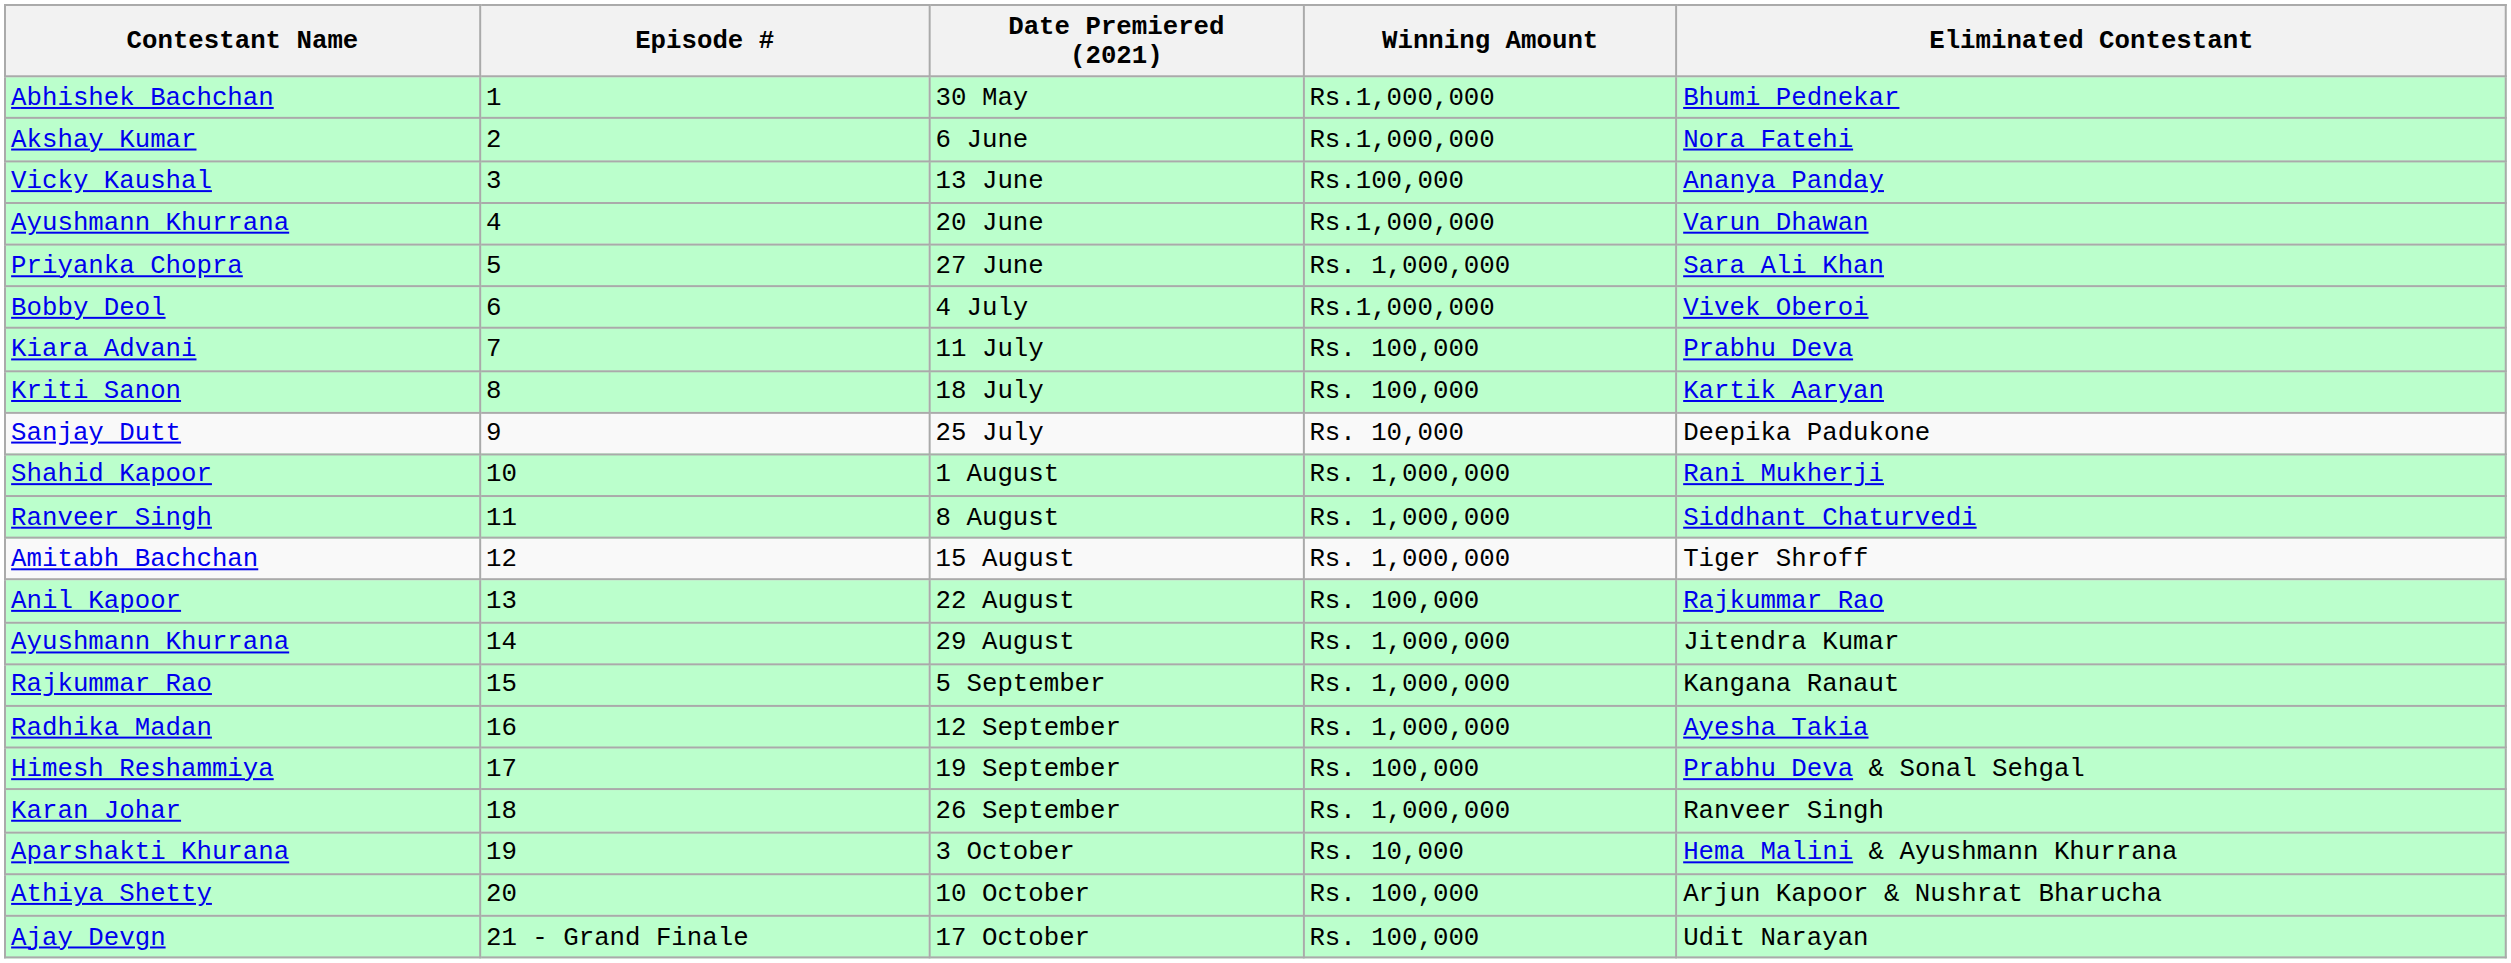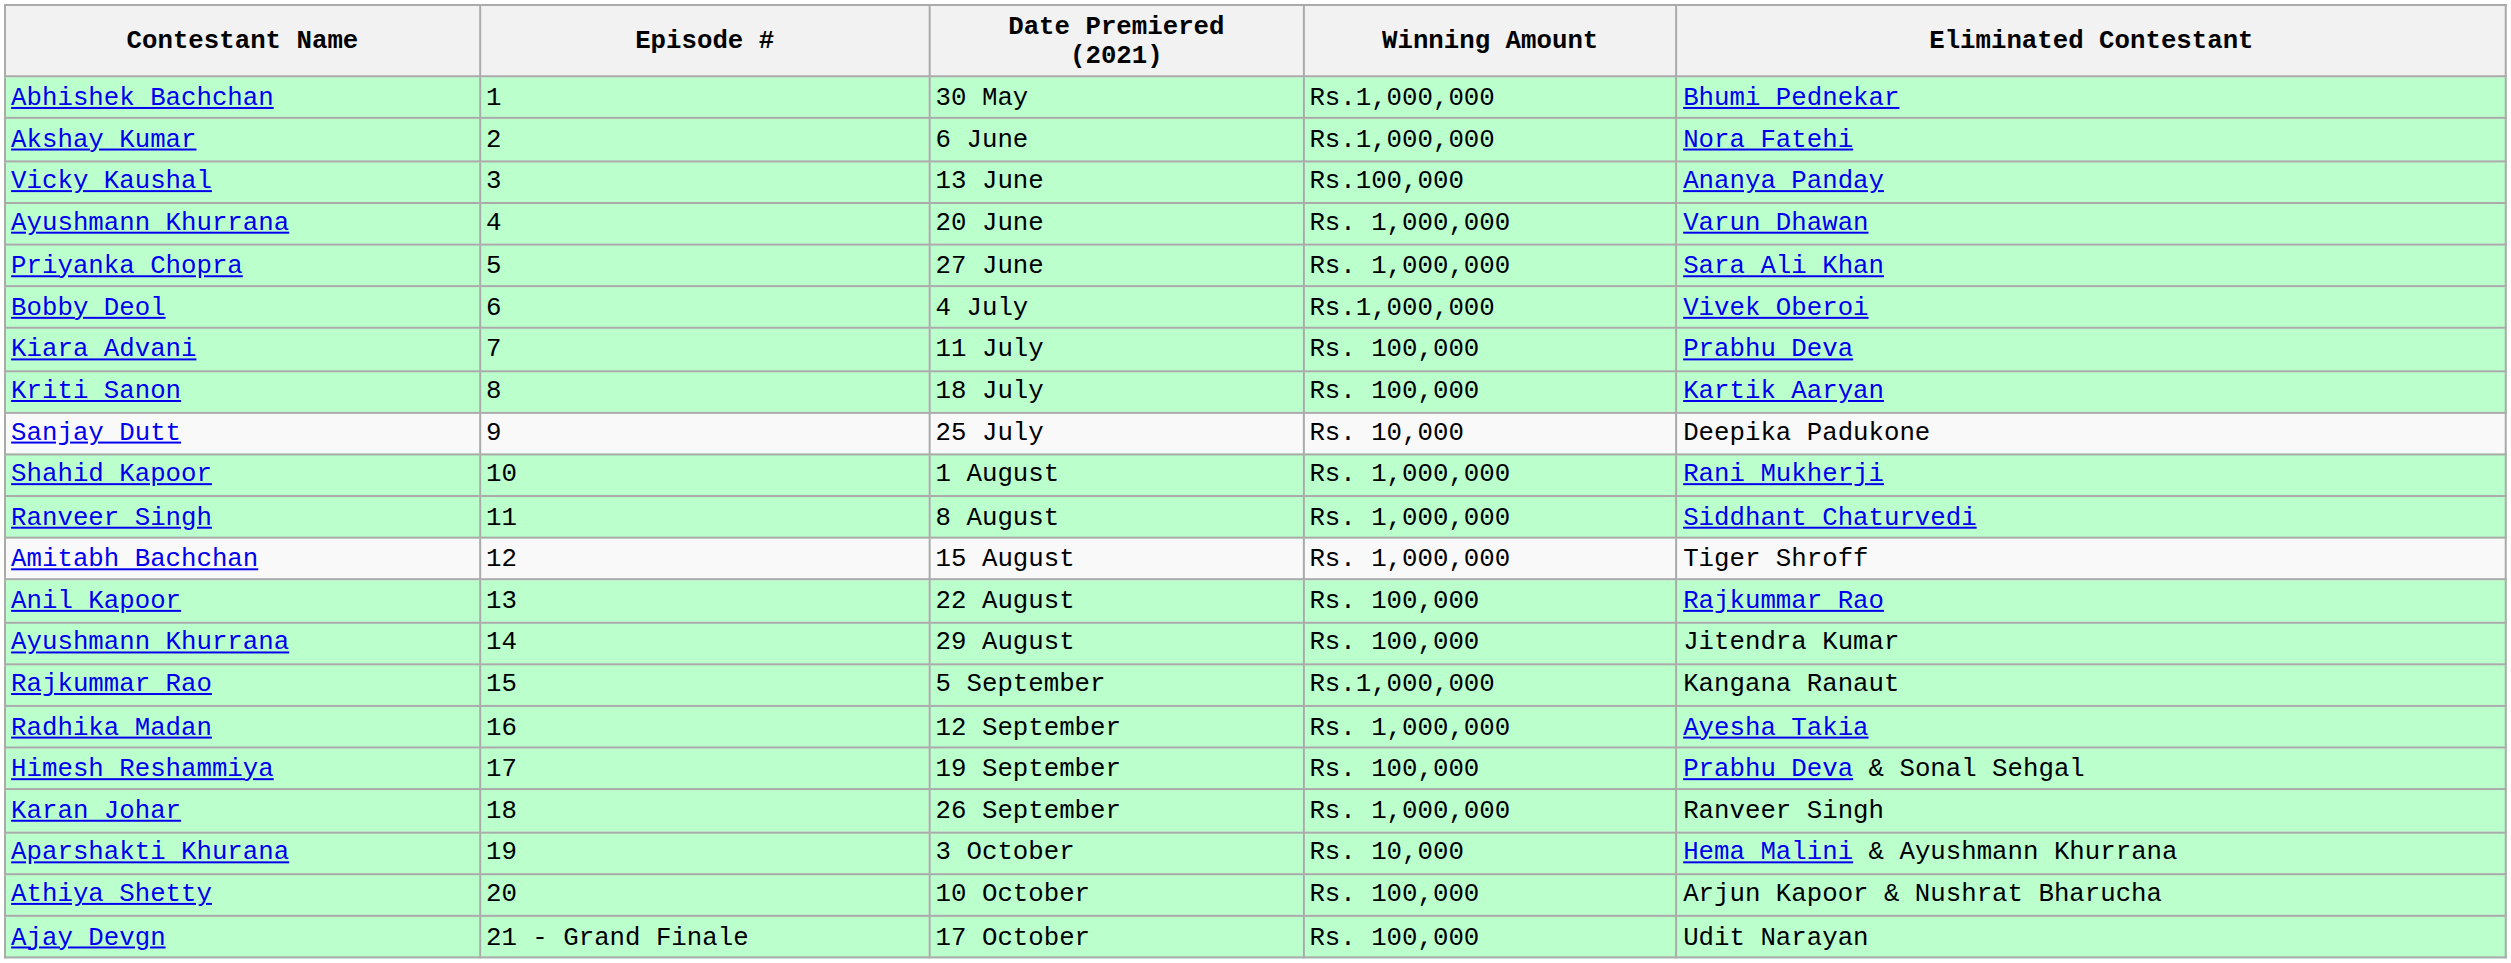 <table class="wikitable" width="100%">
 <tr>
 <th>Contestant Name</th>
 <th>Episode #</th>
 <th>Date Premiered<br>(2021)</th>
 <th>Winning Amount</th>
 <th>Eliminated Contestant</th>
 </tr>
 <tr>
 <td style="background:#bbffcc;"><a href='#'>Abhishek Bachchan</a></td>
 <td style="background:#bbffcc;">1</td>
 <td style="background:#bbffcc;">30 May</td>
 <td style="background:#bbffcc;">Rs.1,000,000</td>
 <td style="background:#bbffcc;"><a href='#'>Bhumi Pednekar</a></td>
 </tr>
 <tr>
 <td style="background:#bbffcc;"><a href='#'>Akshay Kumar</a></td>
 <td style="background:#bbffcc;">2</td>
 <td style="background:#bbffcc;">6 June</td>
 <td style="background:#bbffcc;">Rs.1,000,000</td>
 <td style="background:#bbffcc;"><a href='#'>Nora Fatehi</a></td>
 </tr>
 <tr>
 <td style="background:#bbffcc;"><a href='#'>Vicky Kaushal</a></td>
 <td style="background:#bbffcc;">3</td>
 <td style="background:#bbffcc;">13 June</td>
 <td style="background:#bbffcc;">Rs.100,000</td>
 <td style="background:#bbffcc;"><a href='#'>Ananya Panday</a></td>
 </tr>
 <tr>
 <td style="background:#bbffcc;"><a href='#'>Ayushmann Khurrana</a></td>
 <td style="background:#bbffcc;">4</td>
 <td style="background:#bbffcc;">20 June</td>
-<td style="background:#bbffcc;">Rs.1,000,000</td>
+<td style="background:#bbffcc;">Rs. 1,000,000</td>
 <td style="background:#bbffcc;"><a href='#'>Varun Dhawan</a></td>
 </tr>
 <tr>
 <td style="background:#bbffcc;"><a href='#'>Priyanka Chopra</a></td>
 <td style="background:#bbffcc;">5</td>
 <td style="background:#bbffcc;">27 June</td>
 <td style="background:#bbffcc;">Rs. 1,000,000</td>
 <td style="background:#bbffcc;"><a href='#'>Sara Ali Khan</a></td>
 </tr>
 <tr>
 <td style="background:#bbffcc;"><a href='#'>Bobby Deol</a></td>
 <td style="background:#bbffcc;">6</td>
 <td style="background:#bbffcc;">4 July</td>
 <td style="background:#bbffcc;">Rs.1,000,000</td>
 <td style="background:#bbffcc;"><a href='#'>Vivek Oberoi</a></td>
 </tr>
 <tr>
 <td style="background:#bbffcc;"><a href='#'>Kiara Advani</a></td>
 <td style="background:#bbffcc;">7</td>
 <td style="background:#bbffcc;">11 July</td>
 <td style="background:#bbffcc;">Rs. 100,000</td>
 <td style="background:#bbffcc;"><a href='#'>Prabhu Deva</a></td>
 </tr>
 <tr>
 <td style="background:#bbffcc;"><a href='#'>Kriti Sanon</a></td>
 <td style="background:#bbffcc;">8</td>
 <td style="background:#bbffcc;">18 July</td>
 <td style="background:#bbffcc;">Rs. 100,000</td>
 <td style="background:#bbffcc;"><a href='#'>Kartik Aaryan</a></td>
 </tr>
 <tr>
 <td><a href='#'>Sanjay Dutt</a></td>
 <td>9</td>
 <td>25 July</td>
 <td>Rs. 10,000</td>
 <td>Deepika Padukone</td>
 </tr>
 <tr>
 <td style="background:#bbffcc;"><a href='#'>Shahid Kapoor</a></td>
 <td style="background:#bbffcc;">10</td>
 <td style="background:#bbffcc;">1 August</td>
 <td style="background:#bbffcc;">Rs. 1,000,000</td>
 <td style="background:#bbffcc;"><a href='#'>Rani Mukherji</a></td>
 </tr>
 <tr>
 <td style="background:#bbffcc;"><a href='#'>Ranveer Singh</a></td>
 <td style="background:#bbffcc;">11</td>
 <td style="background:#bbffcc;">8 August</td>
 <td style="background:#bbffcc;">Rs. 1,000,000</td>
 <td style="background:#bbffcc;"><a href='#'>Siddhant Chaturvedi</a></td>
 </tr>
 <tr>
 <td><a href='#'>Amitabh Bachchan</a></td>
 <td>12</td>
 <td>15 August</td>
 <td>Rs. 1,000,000</td>
 <td>Tiger Shroff</td>
 </tr>
 <tr>
 <td style="background:#bbffcc;"><a href='#'>Anil Kapoor</a></td>
 <td style="background:#bbffcc;">13</td>
 <td style="background:#bbffcc;">22 August</td>
 <td style="background:#bbffcc;">Rs. 100,000</td>
 <td style="background:#bbffcc;"><a href='#'>Rajkummar Rao</a></td>
 </tr>
 <tr>
 <td style="background:#bbffcc;"><a href='#'>Ayushmann Khurrana</a></td>
 <td style="background:#bbffcc;">14</td>
 <td style="background:#bbffcc;">29 August</td>
-<td style="background:#bbffcc;">Rs. 1,000,000</td>
+<td style="background:#bbffcc;">Rs. 100,000</td>
 <td style="background:#bbffcc;">Jitendra Kumar</td>
 </tr>
 <tr>
 <td style="background:#bbffcc;"><a href='#'>Rajkummar Rao</a></td>
 <td style="background:#bbffcc;">15</td>
 <td style="background:#bbffcc;">5 September</td>
-<td style="background:#bbffcc;">Rs. 1,000,000</td>
+<td style="background:#bbffcc;">Rs.1,000,000</td>
 <td style="background:#bbffcc;">Kangana Ranaut</td>
 </tr>
 <tr>
 <td style="background:#bbffcc;"><a href='#'>Radhika Madan</a></td>
 <td style="background:#bbffcc;">16</td>
 <td style="background:#bbffcc;">12 September</td>
 <td style="background:#bbffcc;">Rs. 1,000,000</td>
 <td style="background:#bbffcc;"><a href='#'>Ayesha Takia</a></td>
 </tr>
 <tr>
 <td style="background:#bbffcc;"><a href='#'>Himesh Reshammiya</a></td>
 <td style="background:#bbffcc;">17</td>
 <td style="background:#bbffcc;">19 September</td>
 <td style="background:#bbffcc;">Rs. 100,000</td>
 <td style="background:#bbffcc;"><a href='#'>Prabhu Deva</a> & Sonal Sehgal</td>
 </tr>
 <tr>
 <td style="background:#bbffcc;"><a href='#'>Karan Johar</a></td>
 <td style="background:#bbffcc;">18</td>
 <td style="background:#bbffcc;">26 September</td>
 <td style="background:#bbffcc;">Rs. 1,000,000</td>
 <td style="background:#bbffcc;">Ranveer Singh</td>
 </tr>
 <tr>
 <td style="background:#bbffcc;"><a href='#'>Aparshakti Khurana</a></td>
 <td style="background:#bbffcc;">19</td>
 <td style="background:#bbffcc;">3 October</td>
 <td style="background:#bbffcc;">Rs. 10,000</td>
 <td style="background:#bbffcc;"><a href='#'>Hema Malini</a> & Ayushmann Khurrana</td>
 </tr>
 <tr>
 <td style="background:#bbffcc;"><a href='#'>Athiya Shetty</a></td>
 <td style="background:#bbffcc;">20</td>
 <td style="background:#bbffcc;">10 October</td>
 <td style="background:#bbffcc;">Rs. 100,000</td>
 <td style="background:#bbffcc;">Arjun Kapoor & Nushrat Bharucha</td>
 </tr>
 <tr>
 <td style="background:#bbffcc;"><a href='#'>Ajay Devgn</a></td>
 <td style="background:#bbffcc;">21 - Grand Finale</td>
 <td style="background:#bbffcc;">17 October</td>
 <td style="background:#bbffcc;">Rs. 100,000</td>
 <td style="background:#bbffcc;">Udit Narayan</td>
 </tr>
 </table>
